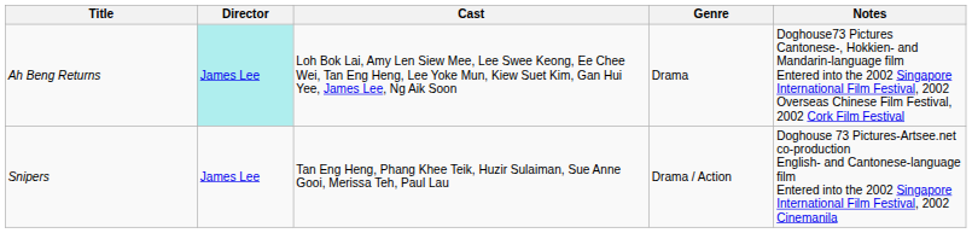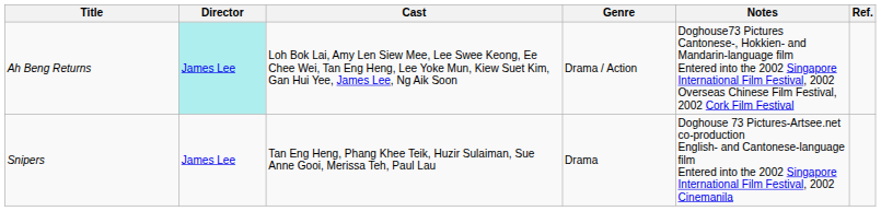 <table class="wikitable" width="100%">
 <tr>
 <th style="width:20%;">Title</th>
 <th style="width:10%;">Director</th>
 <th>Cast</th>
 <th style="width:13%">Genre</th>
 <th style="width:20%">Notes</th>
+<th>Ref.</th>
 </tr>
 <tr>
 <td><em>Ah Beng Returns</em></td>
 <td style="background: paleturquoise;"><a href='#'>James Lee</a></td>
 <td>Loh Bok Lai, Amy Len Siew Mee, Lee Swee Keong, Ee Chee Wei, Tan Eng Heng, Lee Yoke Mun, Kiew Suet Kim, Gan Hui Yee, <a href='#'>James Lee</a>, Ng Aik Soon</td>
-<td>Drama</td>
+<td>Drama / Action</td>
 <td>Doghouse73 Pictures<br>Cantonese-, Hokkien- and Mandarin-language film<br>Entered into the 2002 <a href='#'>Singapore International Film Festival</a>, 2002 Overseas Chinese Film Festival, 2002 <a href='#'>Cork Film Festival</a></td>
+<td></td>
 </tr>
 <tr>
 <td><em>Snipers</em></td>
 <td><a href='#'>James Lee</a></td>
 <td>Tan Eng Heng, Phang Khee Teik, Huzir Sulaiman, Sue Anne Gooi, Merissa Teh, Paul Lau</td>
-<td>Drama / Action</td>
+<td>Drama</td>
 <td>Doghouse 73 Pictures-Artsee.net co-production<br>English- and Cantonese-language film<br>Entered into the 2002 <a href='#'>Singapore International Film Festival</a>, 2002 <a href='#'>Cinemanila</a></td>
+<td></td>
 </tr>
 </table>
